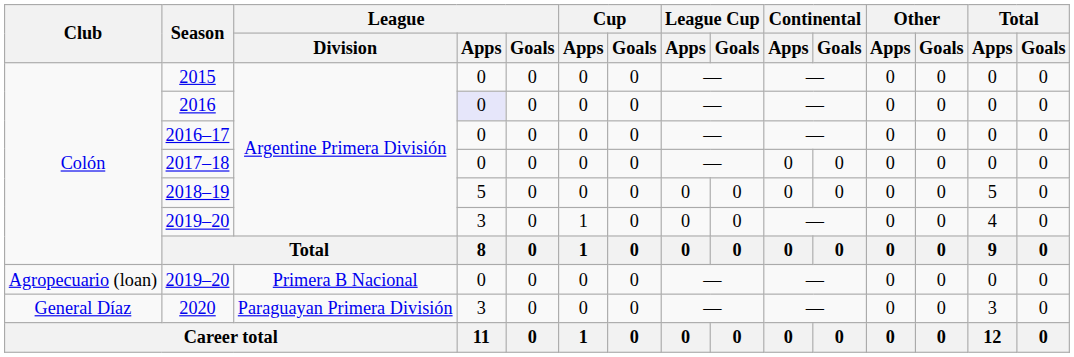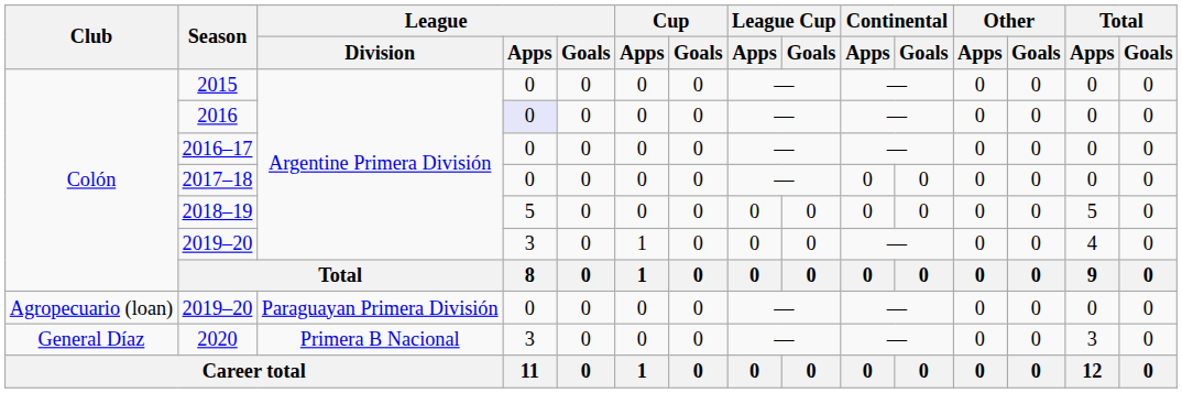 <table class="wikitable" style="text-align:center">
 <tr>
 <th rowspan="2">Club</th>
 <th rowspan="2">Season</th>
 <th colspan="3">League</th>
 <th colspan="2">Cup</th>
 <th colspan="2">League Cup</th>
 <th colspan="2">Continental</th>
 <th colspan="2">Other</th>
 <th colspan="2">Total</th>
 </tr>
 <tr>
 <th>Division</th>
 <th>Apps</th>
 <th>Goals</th>
 <th>Apps</th>
 <th>Goals</th>
 <th>Apps</th>
 <th>Goals</th>
 <th>Apps</th>
 <th>Goals</th>
 <th>Apps</th>
 <th>Goals</th>
 <th>Apps</th>
 <th>Goals</th>
 </tr>
 <tr>
 <td rowspan="7"><a href='#'>Colón</a></td>
 <td><a href='#'>2015</a></td>
 <td rowspan="6"><a href='#'>Argentine Primera División</a></td>
 <td>0</td>
 <td>0</td>
 <td>0</td>
 <td>0</td>
 <td colspan="2">—</td>
 <td colspan="2">—</td>
 <td>0</td>
 <td>0</td>
 <td>0</td>
 <td>0</td>
 </tr>
 <tr>
 <td><a href='#'>2016</a></td>
 <td style="background: lavender;">0</td>
 <td>0</td>
 <td>0</td>
 <td>0</td>
 <td colspan="2">—</td>
 <td colspan="2">—</td>
 <td>0</td>
 <td>0</td>
 <td>0</td>
 <td>0</td>
 </tr>
 <tr>
 <td><a href='#'>2016–17</a></td>
 <td>0</td>
 <td>0</td>
 <td>0</td>
 <td>0</td>
 <td colspan="2">—</td>
 <td colspan="2">—</td>
 <td>0</td>
 <td>0</td>
 <td>0</td>
 <td>0</td>
 </tr>
 <tr>
 <td><a href='#'>2017–18</a></td>
 <td>0</td>
 <td>0</td>
 <td>0</td>
 <td>0</td>
 <td colspan="2">—</td>
 <td>0</td>
 <td>0</td>
 <td>0</td>
 <td>0</td>
 <td>0</td>
 <td>0</td>
 </tr>
 <tr>
 <td><a href='#'>2018–19</a></td>
 <td>5</td>
 <td>0</td>
 <td>0</td>
 <td>0</td>
 <td>0</td>
 <td>0</td>
 <td>0</td>
 <td>0</td>
 <td>0</td>
 <td>0</td>
 <td>5</td>
 <td>0</td>
 </tr>
 <tr>
 <td><a href='#'>2019–20</a></td>
 <td>3</td>
 <td>0</td>
 <td>1</td>
 <td>0</td>
 <td>0</td>
 <td>0</td>
 <td colspan="2">—</td>
 <td>0</td>
 <td>0</td>
 <td>4</td>
 <td>0</td>
 </tr>
 <tr>
 <th colspan="2">Total</th>
 <th>8</th>
 <th>0</th>
 <th>1</th>
 <th>0</th>
 <th>0</th>
 <th>0</th>
 <th>0</th>
 <th>0</th>
 <th>0</th>
 <th>0</th>
 <th>9</th>
 <th>0</th>
 </tr>
 <tr>
 <td rowspan="1"><a href='#'>Agropecuario</a> (loan)</td>
 <td><a href='#'>2019–20</a></td>
-<td rowspan="1"><a href='#'>Primera B Nacional</a></td>
+<td rowspan="1"><a href='#'>Paraguayan Primera División</a></td>
 <td>0</td>
 <td>0</td>
 <td>0</td>
 <td>0</td>
 <td colspan="2">—</td>
 <td colspan="2">—</td>
 <td>0</td>
 <td>0</td>
 <td>0</td>
 <td>0 </td>
 </tr>
 <tr>
 <td rowspan="1"><a href='#'>General Díaz</a></td>
 <td><a href='#'>2020</a></td>
-<td rowspan="1"><a href='#'>Paraguayan Primera División</a></td>
+<td rowspan="1"><a href='#'>Primera B Nacional</a></td>
 <td>3</td>
 <td>0</td>
 <td>0</td>
 <td>0</td>
 <td colspan="2">—</td>
 <td colspan="2">—</td>
 <td>0</td>
 <td>0</td>
 <td>3</td>
 <td>0</td>
 </tr>
 <tr>
 <th colspan="3">Career total</th>
 <th>11</th>
 <th>0</th>
 <th>1</th>
 <th>0</th>
 <th>0</th>
 <th>0</th>
 <th>0</th>
 <th>0</th>
 <th>0</th>
 <th>0</th>
 <th>12</th>
 <th>0</th>
 </tr>
 </table>
